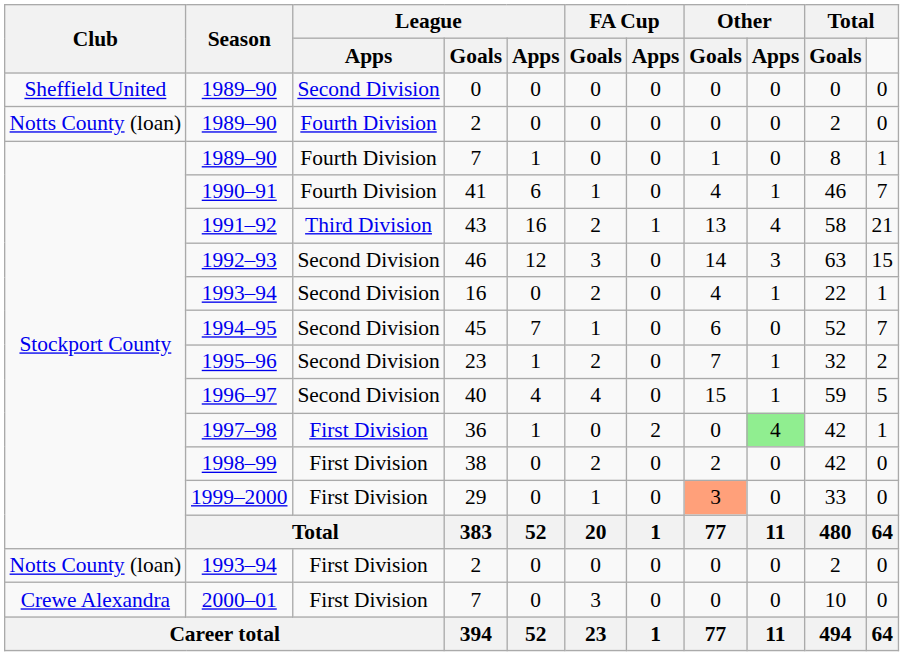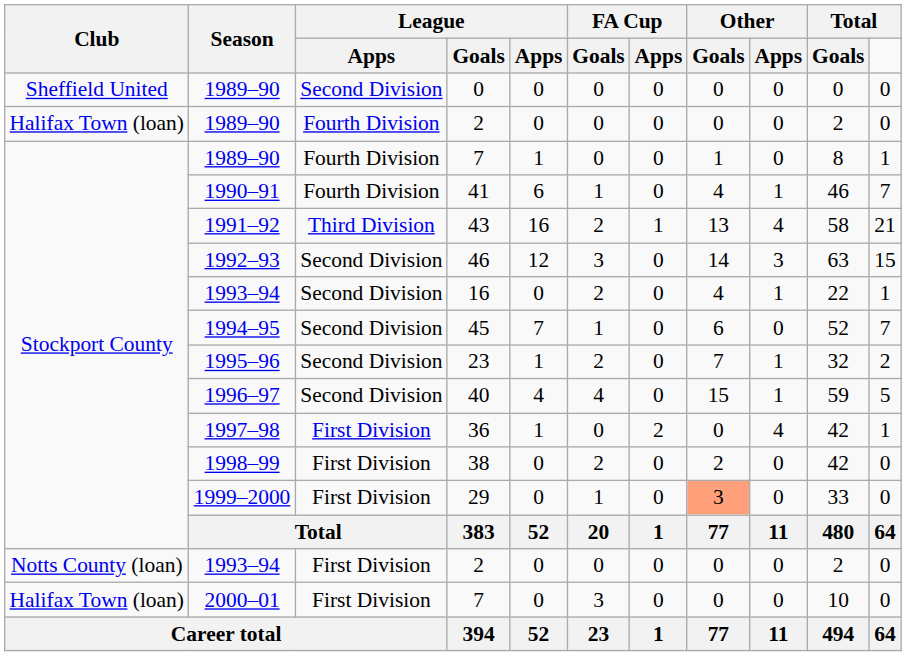 <table class="wikitable" style="text-align: center;">
 <tr>
 <th rowspan="2">Club</th>
 <th rowspan="2">Season</th>
 <th colspan="3">League</th>
 <th colspan="2">FA Cup</th>
 <th colspan="2">Other</th>
 <th colspan="2">Total</th>
 </tr>
 <tr>
 <th>Apps</th>
 <th>Goals</th>
 <th>Apps</th>
 <th>Goals</th>
 <th>Apps</th>
 <th>Goals</th>
 <th>Apps</th>
 <th>Goals</th>
 </tr>
 <tr>
 <td><a href='#'>Sheffield United</a></td>
 <td><a href='#'>1989–90</a></td>
 <td><a href='#'>Second Division</a></td>
 <td>0</td>
 <td>0</td>
 <td>0</td>
 <td>0</td>
 <td>0</td>
 <td>0</td>
 <td>0</td>
 <td>0</td>
 </tr>
 <tr>
-<td><a href='#'>Notts County</a> (loan)</td>
+<td><a href='#'>Halifax Town</a> (loan)</td>
 <td><a href='#'>1989–90</a></td>
 <td><a href='#'>Fourth Division</a></td>
 <td>2</td>
 <td>0</td>
 <td>0</td>
 <td>0</td>
 <td>0</td>
 <td>0</td>
 <td>2</td>
 <td>0</td>
 </tr>
 <tr>
 <td rowspan="12"><a href='#'>Stockport County</a></td>
 <td><a href='#'>1989–90</a></td>
 <td>Fourth Division</td>
 <td>7</td>
 <td>1</td>
 <td>0</td>
 <td>0</td>
 <td>1</td>
 <td>0</td>
 <td>8</td>
 <td>1</td>
 </tr>
 <tr>
 <td><a href='#'>1990–91</a></td>
 <td>Fourth Division</td>
 <td>41</td>
 <td>6</td>
 <td>1</td>
 <td>0</td>
 <td>4</td>
 <td>1</td>
 <td>46</td>
 <td>7</td>
 </tr>
 <tr>
 <td><a href='#'>1991–92</a></td>
 <td><a href='#'>Third Division</a></td>
 <td>43</td>
 <td>16</td>
 <td>2</td>
 <td>1</td>
 <td>13</td>
 <td>4</td>
 <td>58</td>
 <td>21</td>
 </tr>
 <tr>
 <td><a href='#'>1992–93</a></td>
 <td>Second Division</td>
 <td>46</td>
 <td>12</td>
 <td>3</td>
 <td>0</td>
 <td>14</td>
 <td>3</td>
 <td>63</td>
 <td>15</td>
 </tr>
 <tr>
 <td><a href='#'>1993–94</a></td>
 <td>Second Division</td>
 <td>16</td>
 <td>0</td>
 <td>2</td>
 <td>0</td>
 <td>4</td>
 <td>1</td>
 <td>22</td>
 <td>1</td>
 </tr>
 <tr>
 <td><a href='#'>1994–95</a></td>
 <td>Second Division</td>
 <td>45</td>
 <td>7</td>
 <td>1</td>
 <td>0</td>
 <td>6</td>
 <td>0</td>
 <td>52</td>
 <td>7</td>
 </tr>
 <tr>
 <td><a href='#'>1995–96</a></td>
 <td>Second Division</td>
 <td>23</td>
 <td>1</td>
 <td>2</td>
 <td>0</td>
 <td>7</td>
 <td>1</td>
 <td>32</td>
 <td>2</td>
 </tr>
 <tr>
 <td><a href='#'>1996–97</a></td>
 <td>Second Division</td>
 <td>40</td>
 <td>4</td>
 <td>4</td>
 <td>0</td>
 <td>15</td>
 <td>1</td>
 <td>59</td>
 <td>5</td>
 </tr>
 <tr>
 <td><a href='#'>1997–98</a></td>
 <td><a href='#'>First Division</a></td>
 <td>36</td>
 <td>1</td>
 <td>0</td>
 <td>2</td>
 <td>0</td>
-<td style="background: lightgreen;">4</td>
+<td>4</td>
 <td>42</td>
 <td>1</td>
 </tr>
 <tr>
 <td><a href='#'>1998–99</a></td>
 <td>First Division</td>
 <td>38</td>
 <td>0</td>
 <td>2</td>
 <td>0</td>
 <td>2</td>
 <td>0</td>
 <td>42</td>
 <td>0</td>
 </tr>
 <tr>
 <td><a href='#'>1999–2000</a></td>
 <td>First Division</td>
 <td>29</td>
 <td>0</td>
 <td>1</td>
 <td>0</td>
 <td style="background: lightsalmon;">3</td>
 <td>0</td>
 <td>33</td>
 <td>0</td>
 </tr>
 <tr>
 <th colspan="2">Total</th>
 <th>383</th>
 <th>52</th>
 <th>20</th>
 <th>1</th>
 <th>77</th>
 <th>11</th>
 <th>480</th>
 <th>64</th>
 </tr>
 <tr>
 <td><a href='#'>Notts County</a> (loan)</td>
 <td><a href='#'>1993–94</a></td>
 <td>First Division</td>
 <td>2</td>
 <td>0</td>
 <td>0</td>
 <td>0</td>
 <td>0</td>
 <td>0</td>
 <td>2</td>
 <td>0</td>
 </tr>
 <tr>
-<td><a href='#'>Crewe Alexandra</a></td>
+<td><a href='#'>Halifax Town</a> (loan)</td>
 <td><a href='#'>2000–01</a></td>
 <td>First Division</td>
 <td>7</td>
 <td>0</td>
 <td>3</td>
 <td>0</td>
 <td>0</td>
 <td>0</td>
 <td>10</td>
 <td>0</td>
 </tr>
 <tr>
 <th colspan=3>Career total</th>
 <th>394</th>
 <th>52</th>
 <th>23</th>
 <th>1</th>
 <th>77</th>
 <th>11</th>
 <th>494</th>
 <th>64</th>
 </tr>
 </table>
